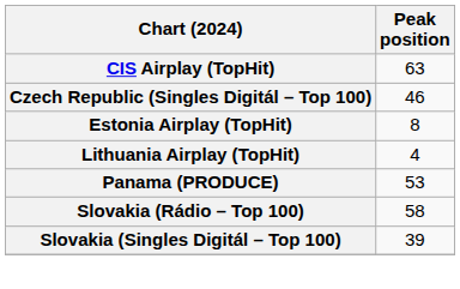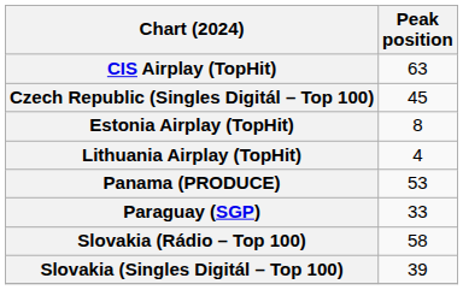 <table class="wikitable plainrowheaders sortable" style="text-align:center">
 <tr>
 <th scope="col">Chart (2024)</th>
 <th scope="col">Peak<br>position</th>
 </tr>
 <tr>
 <th scope="row"><a href='#'>CIS</a> Airplay (TopHit)</th>
 <td>63</td>
 </tr>
 <tr>
 <th scope="row">Czech Republic (Singles Digitál – Top 100)</th>
-<td>46</td>
+<td>45</td>
 </tr>
 <tr>
 <th scope="row">Estonia Airplay (TopHit)</th>
 <td>8</td>
 </tr>
 <tr>
 <th scope="row">Lithuania Airplay (TopHit)</th>
 <td>4</td>
 </tr>
 <tr>
 <th scope="row">Panama (PRODUCE)</th>
 <td>53</td>
 </tr>
 <tr>
+<th scope="row">Paraguay (<a href='#'>SGP</a>)</th>
+<td>33</td>
+</tr>
+<tr>
 <th scope="row">Slovakia (Rádio – Top 100)</th>
 <td>58</td>
 </tr>
 <tr>
 <th scope="row">Slovakia (Singles Digitál – Top 100)</th>
 <td>39</td>
 </tr>
 <tr>
 </tr>
 </table>
